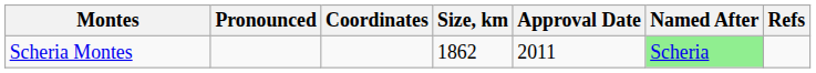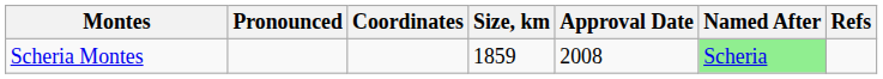 <table class="wikitable">
 <tr>
 <th style="width:10em">Montes</th>
 <th>Pronounced</th>
 <th>Coordinates</th>
 <th>Size, km</th>
 <th>Approval Date</th>
 <th>Named After</th>
 <th>Refs</th>
 </tr>
 <tr id="Scheria">
 <td><a href='#'>Scheria Montes</a></td>
 <td></td>
 <td></td>
-<td>1862</td>
-<td>2011</td>
+<td>1859</td>
+<td>2008</td>
 <td style="background: lightgreen;"><a href='#'>Scheria</a></td>
 <td></td>
 </tr>
 </table>
